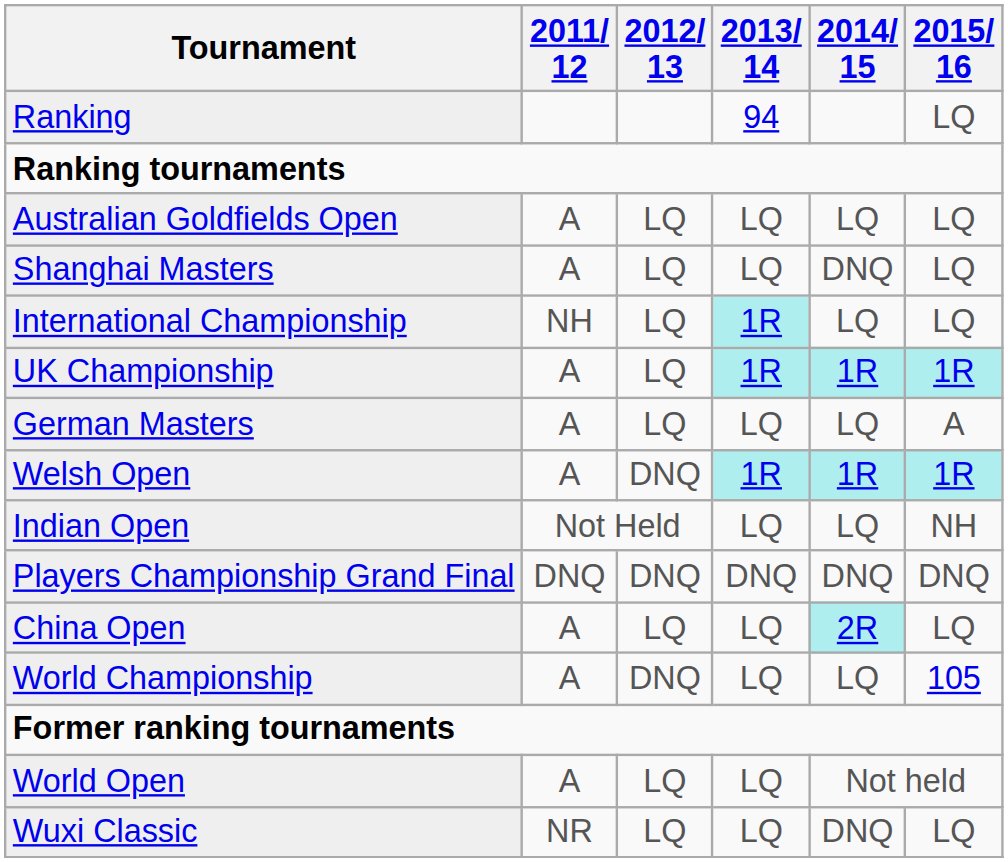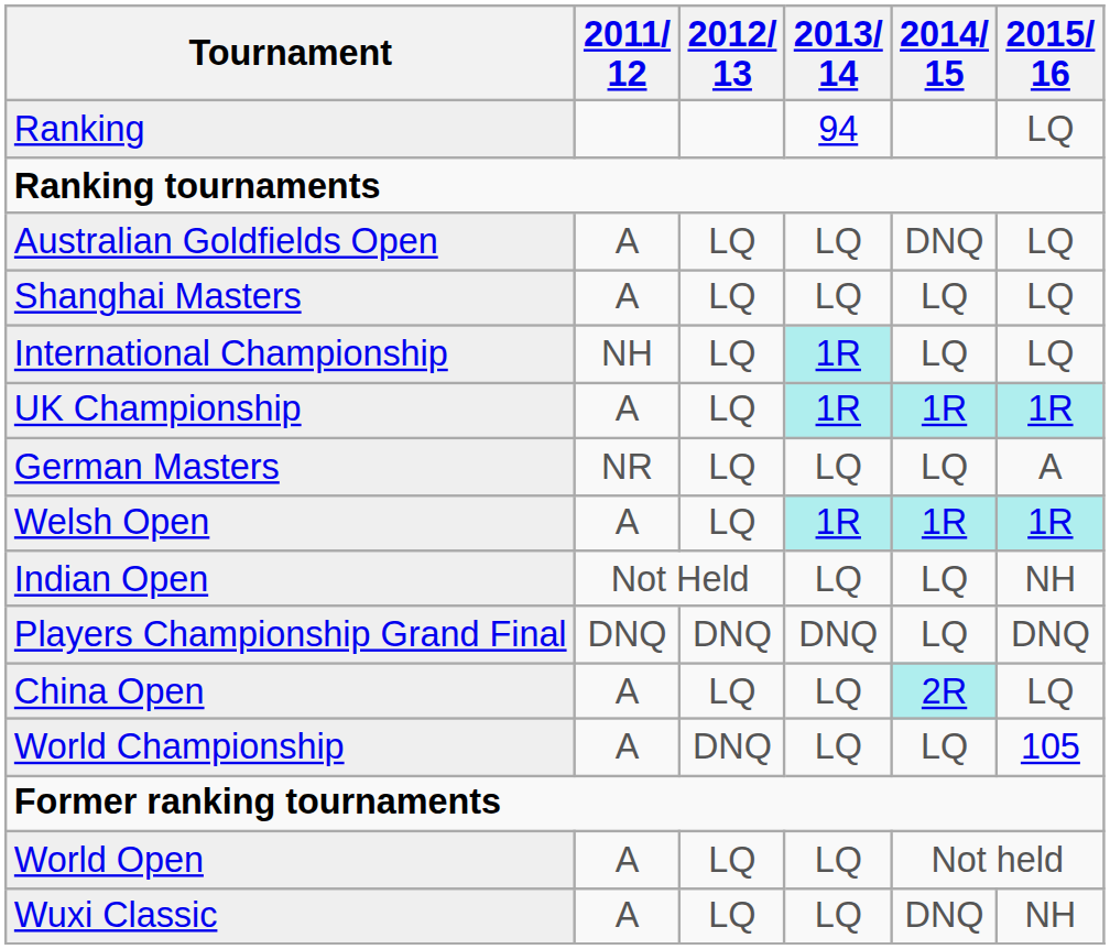 <table class="wikitable" style="font-size:85%;">
 <tr>
 <th>Tournament</th>
 <th><a href='#'>2011/<br>12</a></th>
 <th><a href='#'>2012/<br>13</a></th>
 <th><a href='#'>2013/<br>14</a></th>
 <th><a href='#'>2014/<br>15</a></th>
 <th><a href='#'>2015/<br>16</a></th>
 </tr>
 <tr>
 <td style="background:#EFEFEF;"><a href='#'>Ranking</a></td>
 <td align="center"></td>
 <td align="center"></td>
 <td align="center"><a href='#'>94</a></td>
 <td align="center"></td>
 <td align="center" style="color:#555555;">LQ<br></td>
 </tr>
 <tr>
 <td colspan="10"><strong>Ranking tournaments</strong></td>
 </tr>
 <tr>
 <td style="background:#EFEFEF;"><a href='#'>Australian Goldfields Open</a></td>
 <td align="center" style="color:#555555;">A</td>
 <td align="center" style="color:#555555;">LQ</td>
 <td align="center" style="color:#555555;">LQ</td>
-<td align="center" style="color:#555555;">LQ</td>
+<td align="center" style="color:#555555;">DNQ</td>
 <td align="center" style="color:#555555;">LQ</td>
 </tr>
 <tr>
 <td style="background:#EFEFEF;"><a href='#'>Shanghai Masters</a></td>
 <td align="center" style="color:#555555;">A</td>
 <td align="center" style="color:#555555;">LQ</td>
 <td align="center" style="color:#555555;">LQ</td>
-<td align="center" style="color:#555555;">DNQ</td>
+<td align="center" style="color:#555555;">LQ</td>
 <td align="center" style="color:#555555;">LQ</td>
 </tr>
 <tr>
 <td style="background:#EFEFEF;"><a href='#'>International Championship</a></td>
 <td align="center" style="color:#555555;">NH</td>
 <td align="center" style="color:#555555;">LQ</td>
 <td align="center" style="background:#afeeee;"><a href='#'>1R</a></td>
 <td align="center" style="color:#555555;">LQ</td>
 <td align="center" style="color:#555555;">LQ</td>
 </tr>
 <tr>
 <td style="background:#EFEFEF;"><a href='#'>UK Championship</a></td>
 <td align="center" style="color:#555555;">A</td>
 <td align="center" style="color:#555555;">LQ</td>
 <td align="center" style="background:#afeeee;"><a href='#'>1R</a></td>
 <td align="center" style="background:#afeeee;"><a href='#'>1R</a></td>
 <td align="center" style="background:#afeeee;"><a href='#'>1R</a></td>
 </tr>
 <tr>
 <td style="background:#EFEFEF;"><a href='#'>German Masters</a></td>
-<td align="center" style="color:#555555;">A</td>
+<td align="center" style="color:#555555;">NR</td>
 <td align="center" style="color:#555555;">LQ</td>
 <td align="center" style="color:#555555;">LQ</td>
 <td align="center" style="color:#555555;">LQ</td>
 <td align="center" style="color:#555555;">A</td>
 </tr>
 <tr>
 <td style="background:#EFEFEF;"><a href='#'>Welsh Open</a></td>
 <td align="center" style="color:#555555;">A</td>
-<td align="center" style="color:#555555;">DNQ</td>
+<td align="center" style="color:#555555;">LQ</td>
 <td align="center" style="background:#afeeee;"><a href='#'>1R</a></td>
 <td align="center" style="background:#afeeee;"><a href='#'>1R</a></td>
 <td align="center" style="background:#afeeee;"><a href='#'>1R</a></td>
 </tr>
 <tr>
 <td style="background:#EFEFEF;"><a href='#'>Indian Open</a></td>
 <td colspan="2" align="center" style="color:#555555;">Not Held</td>
 <td align="center" style="color:#555555;">LQ</td>
 <td align="center" style="color:#555555;">LQ</td>
 <td align="center" style="color:#555555;">NH</td>
 </tr>
 <tr>
 <td style="background:#EFEFEF;"><a href='#'>Players Championship Grand Final</a></td>
 <td align="center" style="color:#555555;">DNQ</td>
 <td align="center" style="color:#555555;">DNQ</td>
 <td align="center" style="color:#555555;">DNQ</td>
-<td align="center" style="color:#555555;">DNQ</td>
+<td align="center" style="color:#555555;">LQ</td>
 <td align="center" style="color:#555555;">DNQ</td>
 </tr>
 <tr>
 <td style="background:#EFEFEF;"><a href='#'>China Open</a></td>
 <td align="center" style="color:#555555;">A</td>
 <td align="center" style="color:#555555;">LQ</td>
 <td align="center" style="color:#555555;">LQ</td>
 <td align="center" style="background:#afeeee;"><a href='#'>2R</a></td>
 <td align="center" style="color:#555555;">LQ</td>
 </tr>
 <tr>
 <td style="background:#EFEFEF;"><a href='#'>World Championship</a></td>
 <td align="center" style="color:#555555;">A</td>
 <td align="center" style="color:#555555;">DNQ</td>
 <td align="center" style="color:#555555;">LQ</td>
 <td align="center" style="color:#555555;">LQ</td>
 <td align="center"><a href='#'>105</a></td>
 </tr>
 <tr>
 <td colspan="10"><strong>Former ranking tournaments</strong></td>
 </tr>
 <tr>
 <td style="background:#EFEFEF;"><a href='#'>World Open</a></td>
 <td align="center" style="color:#555555;">A</td>
 <td align="center" style="color:#555555;">LQ</td>
 <td align="center" style="color:#555555;">LQ</td>
 <td colspan="2" align="center" style="color:#555555;">Not held</td>
 </tr>
 <tr>
 <td style="background:#EFEFEF;"><a href='#'>Wuxi Classic</a></td>
-<td align="center" style="color:#555555;">NR</td>
+<td align="center" style="color:#555555;">A</td>
 <td align="center" style="color:#555555;">LQ</td>
 <td align="center" style="color:#555555;">LQ</td>
 <td align="center" style="color:#555555;">DNQ</td>
-<td align="center" style="color:#555555;">LQ</td>
+<td align="center" style="color:#555555;">NH</td>
 </tr>
 <tr>
 </tr>
 </table>
